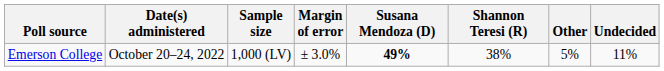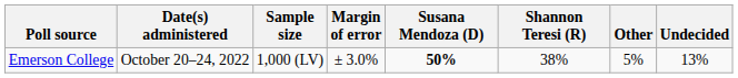 <table class="wikitable" style="font-size:90%;text-align:center;">
 <tr valign=bottom>
 <th>Poll source</th>
 <th>Date(s)<br>administered</th>
 <th>Sample<br>size</th>
 <th>Margin<br>of error</th>
 <th style="width:100px;">Susana<br>Mendoza (D)</th>
 <th style="width:100px;">Shannon<br>Teresi (R)</th>
 <th>Other</th>
 <th>Undecided</th>
 </tr>
 <tr>
 <td style="text-align:left;"><a href='#'>Emerson College</a></td>
 <td>October 20–24, 2022</td>
 <td>1,000 (LV)</td>
 <td>± 3.0%</td>
-<td><strong>49%</strong></td>
+<td><strong>50%</strong></td>
 <td>38%</td>
 <td>5%</td>
-<td>11%</td>
+<td>13%</td>
 </tr>
 </table>
